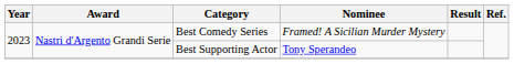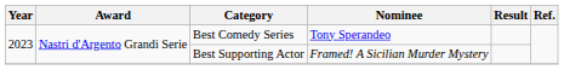 <table class="wikitable">
 <tr>
 <th>Year</th>
 <th>Award</th>
 <th>Category</th>
 <th>Nominee</th>
 <th>Result</th>
 <th>Ref.</th>
 </tr>
 <tr>
 <td rowspan="2">2023</td>
 <td rowspan="2"><a href='#'>Nastri d'Argento</a> Grandi Serie</td>
 <td>Best Comedy Series</td>
-<td><em>Framed! A Sicilian Murder Mystery</em></td>
+<td><a href='#'>Tony Sperandeo</a></td>
 <td></td>
 <td rowspan="2"></td>
 </tr>
 <tr>
 <td>Best  Supporting Actor</td>
-<td><a href='#'>Tony Sperandeo</a></td>
+<td><em>Framed! A Sicilian Murder Mystery</em></td>
 <td></td>
 </tr>
 <tr>
 </tr>
 </table>
